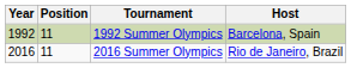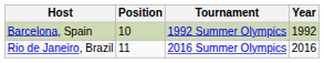 <table class="wikitable">
 <tr>
-<th>Year</th>
+<th>Host</th>
 <th>Position</th>
 <th>Tournament</th>
-<th>Host</th>
+<th>Year</th>
 </tr>
 <tr valign="top" bgcolor="#CEDAB0">
+<td><a href='#'>Barcelona</a>, Spain</td>
+<td>10</td>
+<td><a href='#'>1992 Summer Olympics</a></td>
 <td>1992</td>
-<td>11</td>
-<td><a href='#'>1992 Summer Olympics</a></td>
-<td><a href='#'>Barcelona</a>, Spain</td>
 </tr>
 <tr valign="top" bgcolor=>
-<td>2016</td>
+<td><a href='#'>Rio de Janeiro</a>, Brazil</td>
 <td>11</td>
 <td><a href='#'>2016 Summer Olympics</a></td>
-<td><a href='#'>Rio de Janeiro</a>, Brazil</td>
+<td>2016</td>
 </tr>
 </table>
